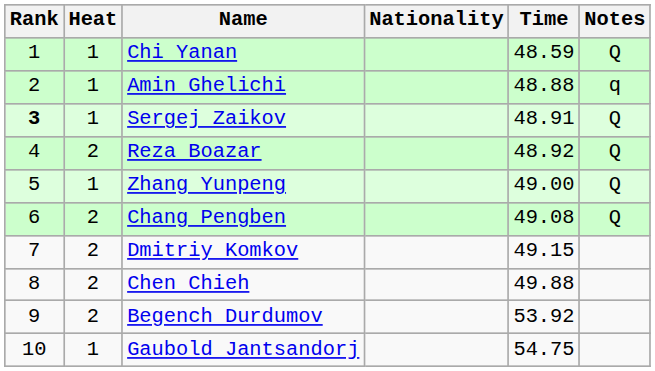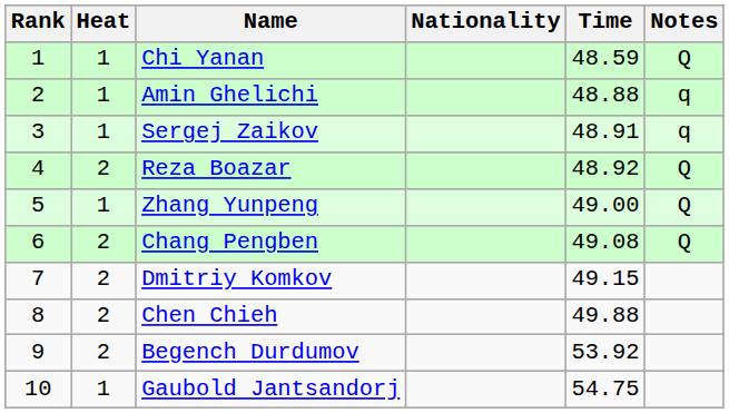 <table class="wikitable sortable" style="text-align:center;font-size:95%">
 <tr>
 <th>Rank</th>
 <th>Heat</th>
 <th>Name</th>
 <th>Nationality</th>
 <th>Time</th>
 <th>Notes</th>
 </tr>
 <tr bgcolor=ccffcc>
 <td>1</td>
 <td>1</td>
 <td align=left><a href='#'>Chi Yanan</a></td>
 <td align=left></td>
 <td>48.59</td>
 <td>Q</td>
 </tr>
 <tr bgcolor=ccffcc>
 <td>2</td>
 <td>1</td>
 <td align=left><a href='#'>Amin Ghelichi</a></td>
 <td align=left></td>
 <td>48.88</td>
 <td>q</td>
 </tr>
 <tr bgcolor=ddffdd>
-<td><strong>3</strong></td>
+<td>3</td>
 <td>1</td>
 <td align=left><a href='#'>Sergej Zaikov</a></td>
 <td align=left></td>
 <td>48.91</td>
-<td>Q</td>
+<td>q</td>
 </tr>
 <tr bgcolor=ccffcc>
 <td>4</td>
 <td>2</td>
 <td align=left><a href='#'>Reza Boazar</a></td>
 <td align=left></td>
 <td>48.92</td>
 <td>Q</td>
 </tr>
 <tr bgcolor=ddffdd>
 <td>5</td>
 <td>1</td>
 <td align=left><a href='#'>Zhang Yunpeng</a></td>
 <td align=left></td>
 <td>49.00</td>
 <td>Q</td>
 </tr>
 <tr bgcolor=ccffcc>
 <td>6</td>
 <td>2</td>
 <td align=left><a href='#'>Chang Pengben</a></td>
 <td align=left></td>
 <td>49.08</td>
 <td>Q</td>
 </tr>
 <tr>
 <td>7</td>
 <td>2</td>
 <td align=left><a href='#'>Dmitriy Komkov</a></td>
 <td align=left></td>
 <td>49.15</td>
 <td></td>
 </tr>
 <tr>
 <td>8</td>
 <td>2</td>
 <td align=left><a href='#'>Chen Chieh</a></td>
 <td align=left></td>
 <td>49.88</td>
 <td></td>
 </tr>
 <tr>
 <td>9</td>
 <td>2</td>
 <td align=left><a href='#'>Begench Durdumov</a></td>
 <td align=left></td>
 <td>53.92</td>
 <td></td>
 </tr>
 <tr>
 <td>10</td>
 <td>1</td>
 <td align=left><a href='#'>Gaubold Jantsandorj</a></td>
 <td align=left></td>
 <td>54.75</td>
 <td></td>
 </tr>
 </table>
